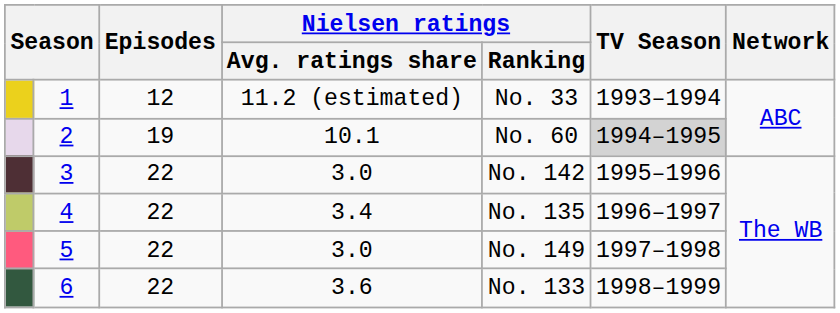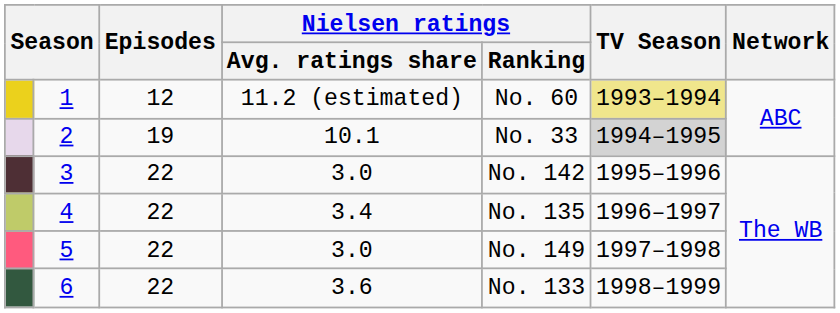 <table class="wikitable" style="text-align:center;">
 <tr>
 <th colspan="2" rowspan="2">Season</th>
 <th rowspan="2">Episodes</th>
 <th colspan="2"><a href='#'>Nielsen ratings</a></th>
 <th colspan="1" rowspan="2">TV Season</th>
 <th colspan="1" rowspan="2">Network</th>
 </tr>
 <tr>
 <th>Avg. ratings share</th>
 <th>Ranking</th>
 </tr>
 <tr>
 <th style="background:#ebd11c;"></th>
 <td style="text-align:center;"><a href='#'>1</a></td>
 <td style="text-align:center;">12</td>
 <td style="text-align:center;">11.2 (estimated)</td>
-<td style="text-align:center;">No. 33</td>
-<td>1993–1994</td>
+<td style="text-align:center;">No. 60</td>
+<td style="background: khaki;">1993–1994</td>
 <td rowspan="2" style="text-align:center;"><a href='#'>ABC</a></td>
 </tr>
 <tr>
 <th style="background:#e7d8eb;"></th>
 <td style="text-align:center;"><a href='#'>2</a></td>
 <td style="text-align:center;">19</td>
 <td style="text-align:center;">10.1</td>
-<td style="text-align:center;">No. 60</td>
+<td style="text-align:center;">No. 33</td>
 <td style="background: lightgrey;">1994–1995</td>
 </tr>
 <tr>
 <th style="background:#4e2f35;"></th>
 <td style="text-align:center;"><a href='#'>3</a></td>
 <td style="text-align:center;">22</td>
 <td style="text-align:center;">3.0</td>
 <td style="text-align:center;">No. 142</td>
 <td>1995–1996</td>
 <td rowspan="4" style="text-align:center;"><a href='#'>The WB</a></td>
 </tr>
 <tr>
 <th style="background:#bfcb69;"></th>
 <td style="text-align:center;"><a href='#'>4</a></td>
 <td style="text-align:center;">22</td>
 <td style="text-align:center;">3.4</td>
 <td style="text-align:center;">No. 135</td>
 <td>1996–1997</td>
 </tr>
 <tr>
 <th style="background:#FF5A7E;"></th>
 <td style="text-align:center;"><a href='#'>5</a></td>
 <td style="text-align:center;">22</td>
 <td style="text-align:center;">3.0</td>
 <td style="text-align:center;">No. 149</td>
 <td>1997–1998</td>
 </tr>
 <tr>
 <th style="background:#32583f;"></th>
 <td style="text-align:center;"><a href='#'>6</a></td>
 <td style="text-align:center;">22</td>
 <td style="text-align:center;">3.6</td>
 <td style="text-align:center;">No. 133</td>
 <td>1998–1999</td>
 </tr>
 </table>
